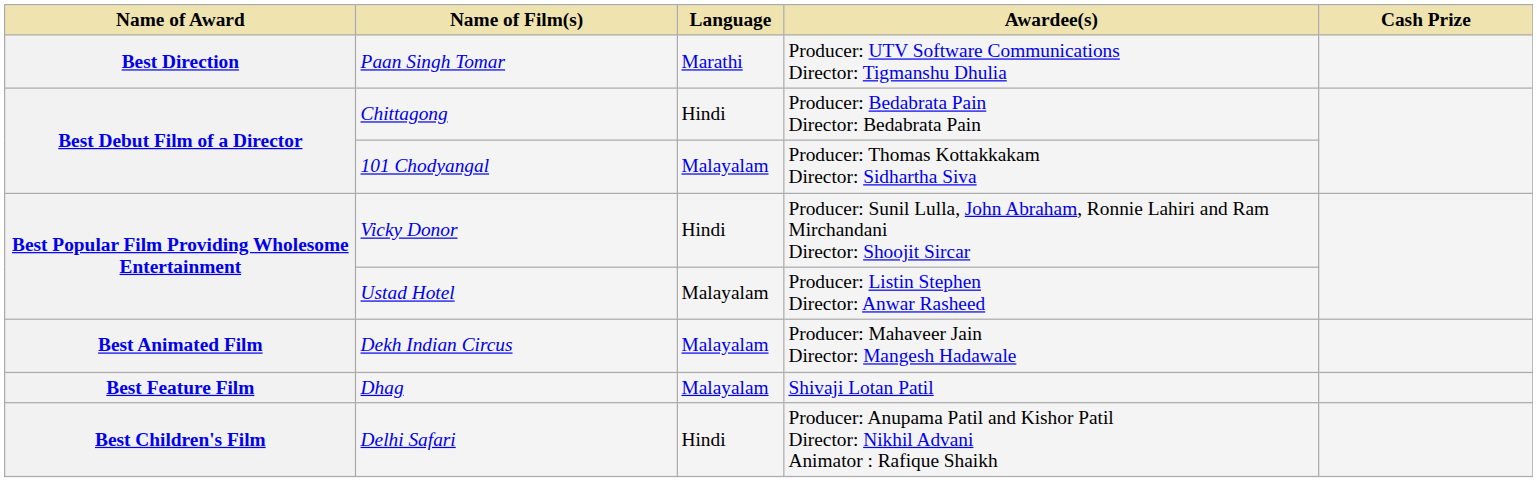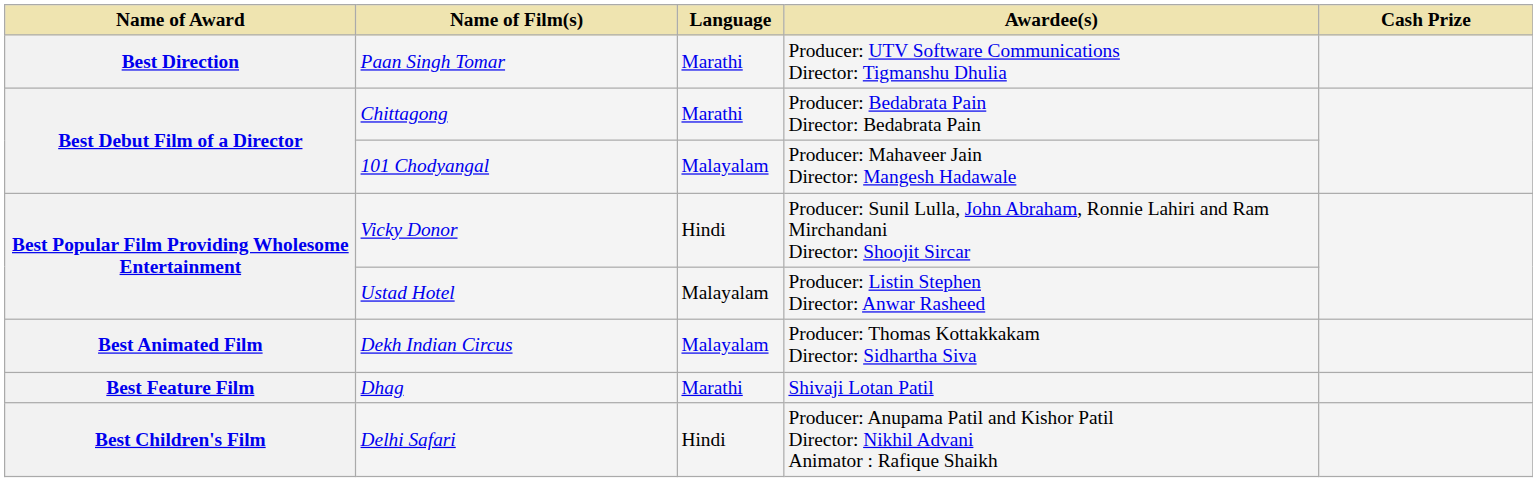 <table class="wikitable plainrowheaders" style="width:100%;background-color:#F4F4F4;">
 <tr>
 <th scope="col" style="background-color:#EFE4B0;width:23%;">Name of Award</th>
 <th scope="col" style="background-color:#EFE4B0;width:21%;">Name of Film(s)</th>
 <th scope="col" style="background-color:#EFE4B0;width:7%;">Language</th>
 <th scope="col" style="background-color:#EFE4B0;width:35%;">Awardee(s)</th>
 <th scope="col" style="background-color:#EFE4B0;width:14%;">Cash Prize</th>
 </tr>
 <tr>
 <th scope="row"><a href='#'>Best Direction</a></th>
 <td><em><a href='#'>Paan Singh Tomar</a></em></td>
 <td><a href='#'>Marathi</a></td>
 <td>Producer: <a href='#'>UTV Software Communications</a><br>Director: <a href='#'>Tigmanshu Dhulia</a></td>
 <td></td>
 </tr>
 <tr>
 <th scope="row" rowspan="2"><a href='#'>Best Debut Film of a Director</a></th>
 <td><em><a href='#'>Chittagong</a></em></td>
-<td>Hindi</td>
+<td><a href='#'>Marathi</a></td>
 <td>Producer: <a href='#'>Bedabrata Pain</a><br>Director: Bedabrata Pain</td>
 <td rowspan="2"></td>
 </tr>
 <tr>
 <td><em><a href='#'>101 Chodyangal</a></em></td>
 <td><a href='#'>Malayalam</a></td>
-<td>Producer: Thomas Kottakkakam<br>Director: <a href='#'>Sidhartha Siva</a></td>
+<td>Producer: Mahaveer Jain<br>Director: <a href='#'>Mangesh Hadawale</a></td>
 </tr>
 <tr>
 <th scope="row" rowspan="2"><a href='#'>Best Popular Film Providing Wholesome Entertainment</a></th>
 <td><em><a href='#'>Vicky Donor</a></em></td>
 <td>Hindi</td>
 <td>Producer: Sunil Lulla, <a href='#'>John Abraham</a>, Ronnie Lahiri and Ram Mirchandani<br>Director: <a href='#'>Shoojit Sircar</a></td>
 <td rowspan="2"></td>
 </tr>
 <tr>
 <td><em><a href='#'>Ustad Hotel</a></em></td>
 <td>Malayalam</td>
 <td>Producer: <a href='#'>Listin Stephen</a><br>Director: <a href='#'>Anwar Rasheed</a></td>
 </tr>
 <tr>
 <th scope="row"><a href='#'>Best Animated Film</a></th>
 <td><em><a href='#'>Dekh Indian Circus</a></em></td>
 <td><a href='#'>Malayalam</a></td>
-<td>Producer: Mahaveer Jain<br>Director: <a href='#'>Mangesh Hadawale</a></td>
+<td>Producer: Thomas Kottakkakam<br>Director: <a href='#'>Sidhartha Siva</a></td>
 <td></td>
 </tr>
 <tr>
 <th scope="row"><a href='#'>Best Feature Film</a></th>
 <td><em><a href='#'>Dhag</a></em></td>
-<td><a href='#'>Malayalam</a></td>
+<td><a href='#'>Marathi</a></td>
 <td><a href='#'>Shivaji Lotan Patil</a></td>
 <td></td>
 </tr>
 <tr>
 <th scope="row"><a href='#'>Best Children's Film</a></th>
 <td><em><a href='#'>Delhi Safari</a></em></td>
 <td>Hindi</td>
 <td>Producer: Anupama Patil and Kishor Patil<br>Director: <a href='#'>Nikhil Advani</a><br>Animator : Rafique Shaikh</td>
 <td></td>
 </tr>
 </table>
